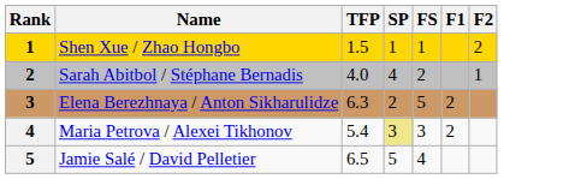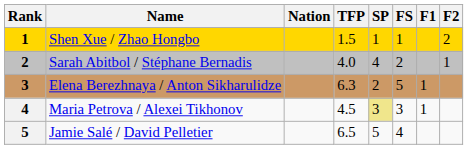 <table class="wikitable">
 <tr>
 <th>Rank</th>
 <th>Name</th>
+<th>Nation</th>
 <th>TFP</th>
 <th>SP</th>
 <th>FS</th>
 <th>F1</th>
 <th>F2</th>
 </tr>
 <tr bgcolor="gold">
 <td align="center"><strong>1</strong></td>
 <td><a href='#'>Shen Xue</a> / <a href='#'>Zhao Hongbo</a></td>
+<td></td>
 <td>1.5</td>
 <td>1</td>
 <td>1</td>
 <td></td>
 <td>2</td>
 </tr>
 <tr bgcolor="silver">
 <td align="center"><strong>2</strong></td>
 <td><a href='#'>Sarah Abitbol</a> / <a href='#'>Stéphane Bernadis</a></td>
+<td></td>
 <td>4.0</td>
 <td>4</td>
 <td>2</td>
 <td></td>
 <td>1</td>
 </tr>
 <tr bgcolor="cc9966">
 <td align="center"><strong>3</strong></td>
 <td><a href='#'>Elena Berezhnaya</a> / <a href='#'>Anton Sikharulidze</a></td>
+<td></td>
 <td>6.3</td>
 <td>2</td>
 <td>5</td>
-<td>2</td>
+<td>1</td>
 <td></td>
 </tr>
 <tr>
 <th>4</th>
 <td><a href='#'>Maria Petrova</a> / <a href='#'>Alexei Tikhonov</a></td>
-<td>5.4</td>
+<td></td>
+<td>4.5</td>
 <td style="background: khaki;">3</td>
 <td>3</td>
-<td>2</td>
+<td>1</td>
 <td></td>
 </tr>
 <tr>
 <th>5</th>
 <td><a href='#'>Jamie Salé</a> / <a href='#'>David Pelletier</a></td>
+<td></td>
 <td>6.5</td>
 <td>5</td>
 <td>4</td>
 <td></td>
 <td></td>
 </tr>
 </table>
